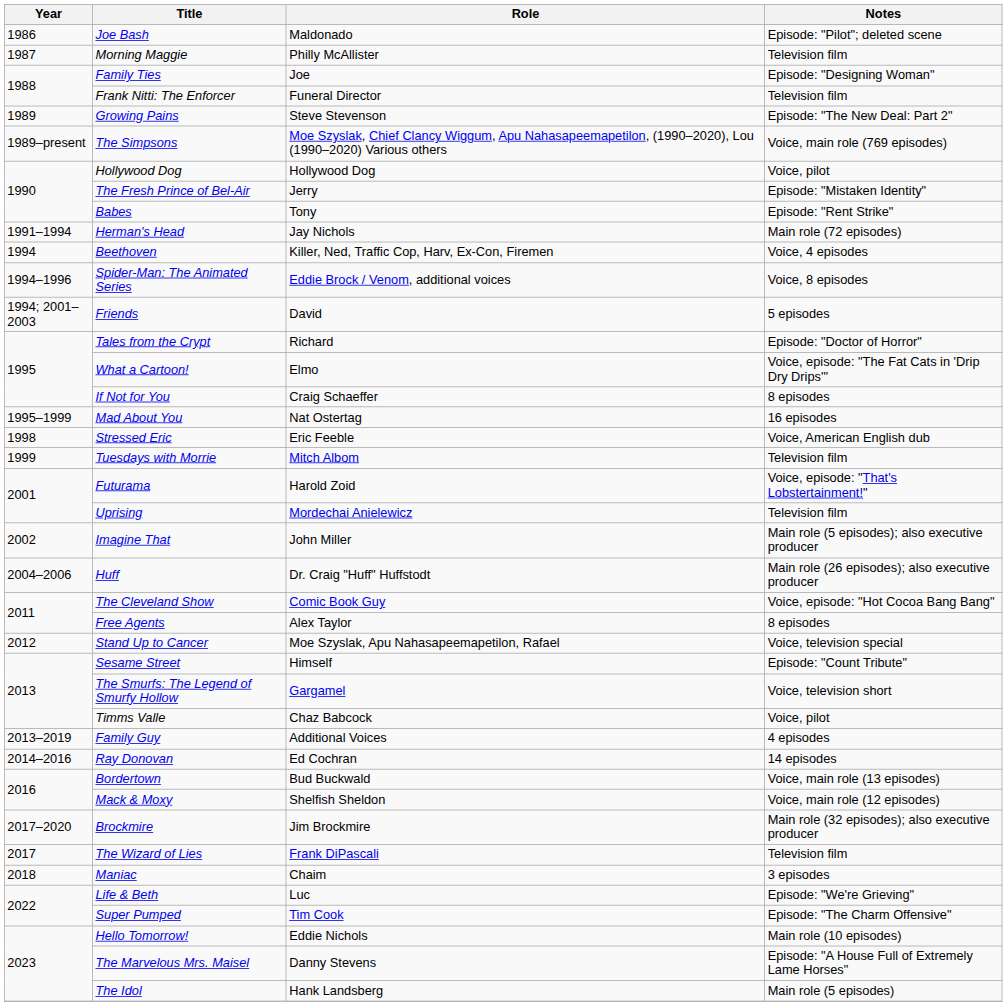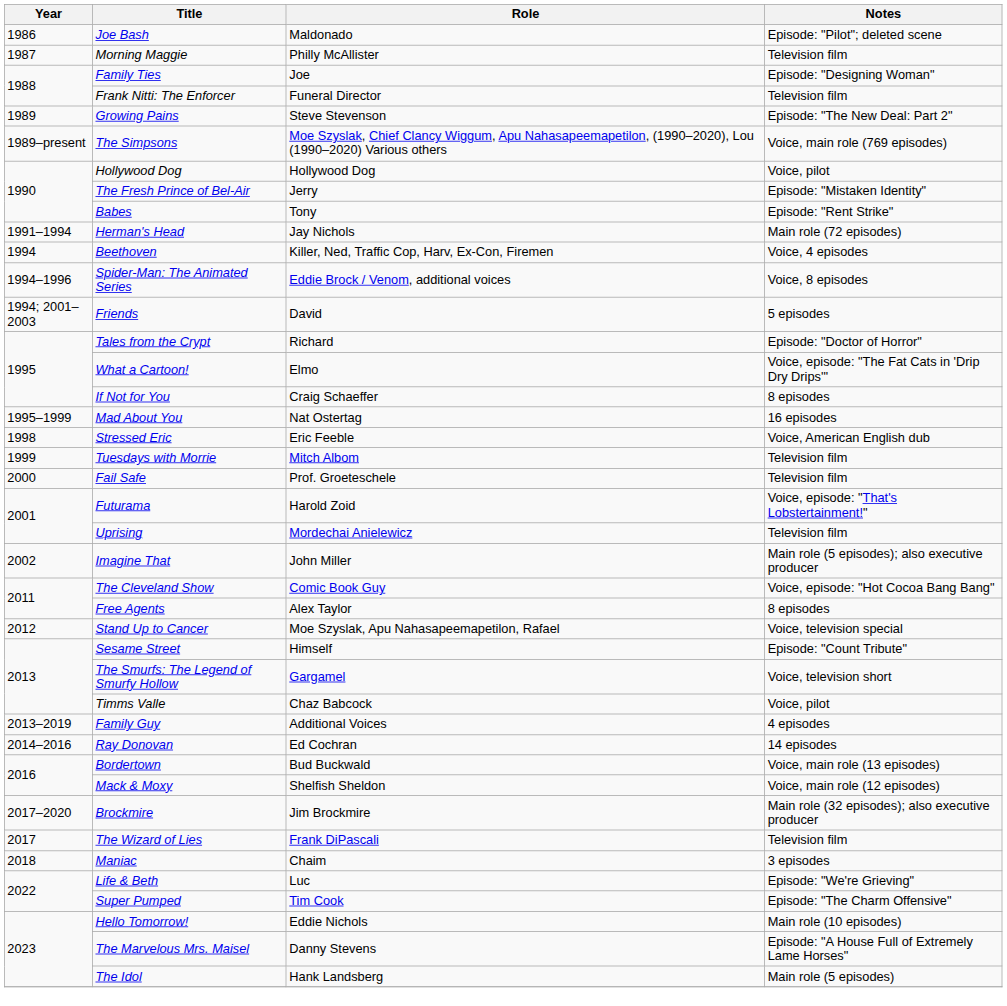 <table class="wikitable sortable">
 <tr>
 <th>Year</th>
 <th>Title</th>
 <th>Role</th>
 <th class = unsortable>Notes</th>
 </tr>
 <tr>
 <td>1986</td>
 <td><em><a href='#'>Joe Bash</a></em></td>
 <td>Maldonado</td>
 <td>Episode: "Pilot"; deleted scene</td>
 </tr>
 <tr>
 <td>1987</td>
 <td><em>Morning Maggie</em></td>
 <td>Philly McAllister</td>
 <td>Television film</td>
 </tr>
 <tr>
 <td rowspan="2">1988</td>
 <td><em><a href='#'>Family Ties</a></em></td>
 <td>Joe</td>
 <td>Episode: "Designing Woman"</td>
 </tr>
 <tr>
 <td><em>Frank Nitti: The Enforcer</em></td>
 <td>Funeral Director</td>
 <td>Television film</td>
 </tr>
 <tr>
 <td>1989</td>
 <td><em><a href='#'>Growing Pains</a></em></td>
 <td>Steve Stevenson</td>
 <td>Episode: "The New Deal: Part 2"</td>
 </tr>
 <tr>
 <td>1989–present</td>
 <td><em><a href='#'>The Simpsons</a></em></td>
 <td><a href='#'>Moe Szyslak</a>, <a href='#'>Chief Clancy Wiggum</a>, <a href='#'>Apu Nahasapeemapetilon</a>, (1990–2020), Lou (1990–2020) Various others</td>
 <td>Voice, main role (769 episodes)</td>
 </tr>
 <tr>
 <td rowspan="3">1990</td>
 <td><em>Hollywood Dog</em></td>
 <td>Hollywood Dog</td>
 <td>Voice, pilot</td>
 </tr>
 <tr>
 <td><em><a href='#'>The Fresh Prince of Bel-Air</a></em></td>
 <td>Jerry</td>
 <td>Episode: "Mistaken Identity"</td>
 </tr>
 <tr>
 <td><em><a href='#'>Babes</a></em></td>
 <td>Tony</td>
 <td>Episode: "Rent Strike"</td>
 </tr>
 <tr>
 <td>1991–1994</td>
 <td><em><a href='#'>Herman's Head</a></em></td>
 <td>Jay Nichols</td>
 <td>Main role (72 episodes)</td>
 </tr>
 <tr>
 <td>1994</td>
 <td><em><a href='#'>Beethoven</a></em></td>
 <td>Killer, Ned, Traffic Cop, Harv, Ex-Con, Firemen</td>
 <td>Voice, 4 episodes</td>
 </tr>
 <tr>
 <td>1994–1996</td>
 <td><em><a href='#'>Spider-Man: The Animated Series</a></em></td>
 <td><a href='#'>Eddie Brock / Venom</a>, additional voices</td>
 <td>Voice, 8 episodes</td>
 </tr>
 <tr>
 <td>1994; 2001–2003</td>
 <td><em><a href='#'>Friends</a></em></td>
 <td>David</td>
 <td>5 episodes</td>
 </tr>
 <tr>
 <td rowspan="3">1995</td>
 <td><em><a href='#'>Tales from the Crypt</a></em></td>
 <td>Richard</td>
 <td>Episode: "Doctor of Horror"</td>
 </tr>
 <tr>
 <td><em><a href='#'>What a Cartoon!</a></em></td>
 <td>Elmo</td>
 <td>Voice, episode: "The Fat Cats in 'Drip Dry Drips'"</td>
 </tr>
 <tr>
 <td><em><a href='#'>If Not for You</a></em></td>
 <td>Craig Schaeffer</td>
 <td>8 episodes</td>
 </tr>
 <tr>
 <td>1995–1999</td>
 <td><em><a href='#'>Mad About You</a></em></td>
 <td>Nat Ostertag</td>
 <td>16 episodes</td>
 </tr>
 <tr>
 <td>1998</td>
 <td><em><a href='#'>Stressed Eric</a></em></td>
 <td>Eric Feeble</td>
 <td>Voice, American English dub</td>
 </tr>
 <tr>
 <td>1999</td>
 <td><em><a href='#'>Tuesdays with Morrie</a></em></td>
 <td><a href='#'>Mitch Albom</a></td>
 <td>Television film</td>
 </tr>
 <tr>
+<td>2000</td>
+<td><em><a href='#'>Fail Safe</a></em></td>
+<td>Prof. Groeteschele</td>
+<td>Television film</td>
+</tr>
+<tr>
 <td rowspan="2">2001</td>
 <td><em><a href='#'>Futurama</a></em></td>
 <td>Harold Zoid</td>
 <td>Voice, episode: "<a href='#'>That's Lobstertainment!</a>"</td>
 </tr>
 <tr>
 <td><em><a href='#'>Uprising</a></em></td>
 <td><a href='#'>Mordechai Anielewicz</a></td>
 <td>Television film</td>
 </tr>
 <tr>
 <td>2002</td>
 <td><em><a href='#'>Imagine That</a></em></td>
 <td>John Miller</td>
 <td>Main role (5 episodes); also executive producer</td>
-</tr>
-<tr>
-<td>2004–2006</td>
-<td><em><a href='#'>Huff</a></em></td>
-<td>Dr. Craig "Huff" Huffstodt</td>
-<td>Main role (26 episodes); also executive producer</td>
 </tr>
 <tr>
 <td rowspan="2">2011</td>
 <td><em><a href='#'>The Cleveland Show</a></em></td>
 <td><a href='#'>Comic Book Guy</a></td>
 <td>Voice, episode: "Hot Cocoa Bang Bang"</td>
 </tr>
 <tr>
 <td><em><a href='#'>Free Agents</a></em></td>
 <td>Alex Taylor</td>
 <td>8 episodes</td>
 </tr>
 <tr>
 <td>2012</td>
 <td><em><a href='#'>Stand Up to Cancer</a></em></td>
 <td>Moe Szyslak, Apu Nahasapeemapetilon, Rafael</td>
 <td>Voice, television special</td>
 </tr>
 <tr>
 <td rowspan="3">2013</td>
 <td><em><a href='#'>Sesame Street</a></em></td>
 <td>Himself</td>
 <td>Episode: "Count Tribute"</td>
 </tr>
 <tr>
 <td><em><a href='#'>The Smurfs: The Legend of Smurfy Hollow</a></em></td>
 <td><a href='#'>Gargamel</a></td>
 <td>Voice, television short</td>
 </tr>
 <tr>
 <td><em>Timms Valle</em></td>
 <td>Chaz Babcock</td>
 <td>Voice, pilot</td>
 </tr>
 <tr>
 <td>2013–2019</td>
 <td><em><a href='#'>Family Guy</a></em></td>
 <td>Additional Voices</td>
 <td>4 episodes</td>
 </tr>
 <tr>
 <td>2014–2016</td>
 <td><em><a href='#'>Ray Donovan</a></em></td>
 <td>Ed Cochran</td>
 <td>14 episodes</td>
 </tr>
 <tr>
 <td rowspan="2">2016</td>
 <td><em><a href='#'>Bordertown</a></em></td>
 <td>Bud Buckwald</td>
 <td>Voice, main role (13 episodes)</td>
 </tr>
 <tr>
 <td><em><a href='#'>Mack & Moxy</a></em></td>
 <td>Shelfish Sheldon</td>
 <td>Voice, main role (12 episodes)</td>
 </tr>
 <tr>
 <td>2017–2020</td>
 <td><em><a href='#'>Brockmire</a></em></td>
 <td>Jim Brockmire</td>
 <td>Main role (32 episodes); also executive producer</td>
 </tr>
 <tr>
 <td>2017</td>
 <td><em><a href='#'>The Wizard of Lies</a></em></td>
 <td><a href='#'>Frank DiPascali</a></td>
 <td>Television film</td>
 </tr>
 <tr>
 <td>2018</td>
 <td><em><a href='#'>Maniac</a></em></td>
 <td>Chaim</td>
 <td>3 episodes</td>
 </tr>
 <tr>
 <td rowspan="2">2022</td>
 <td><em><a href='#'>Life & Beth</a></em></td>
 <td>Luc</td>
 <td>Episode: "We're Grieving"</td>
 </tr>
 <tr>
 <td><em><a href='#'>Super Pumped</a></em></td>
 <td><a href='#'>Tim Cook</a></td>
 <td>Episode: "The Charm Offensive"</td>
 </tr>
 <tr>
 <td rowspan="3">2023</td>
 <td><em><a href='#'>Hello Tomorrow!</a></em></td>
 <td>Eddie Nichols</td>
 <td>Main role (10 episodes)</td>
 </tr>
 <tr>
 <td><em><a href='#'>The Marvelous Mrs. Maisel</a></em></td>
 <td>Danny Stevens</td>
 <td>Episode: "A House Full of Extremely Lame Horses"</td>
 </tr>
 <tr>
 <td><a href='#'><em>The Idol</em></a></td>
 <td>Hank Landsberg</td>
 <td>Main role (5 episodes)</td>
 </tr>
 <tr>
 </tr>
 </table>
